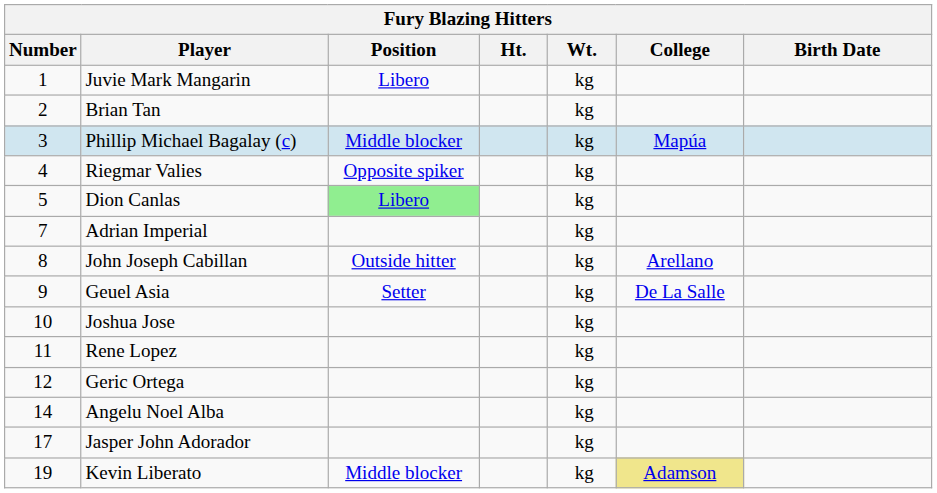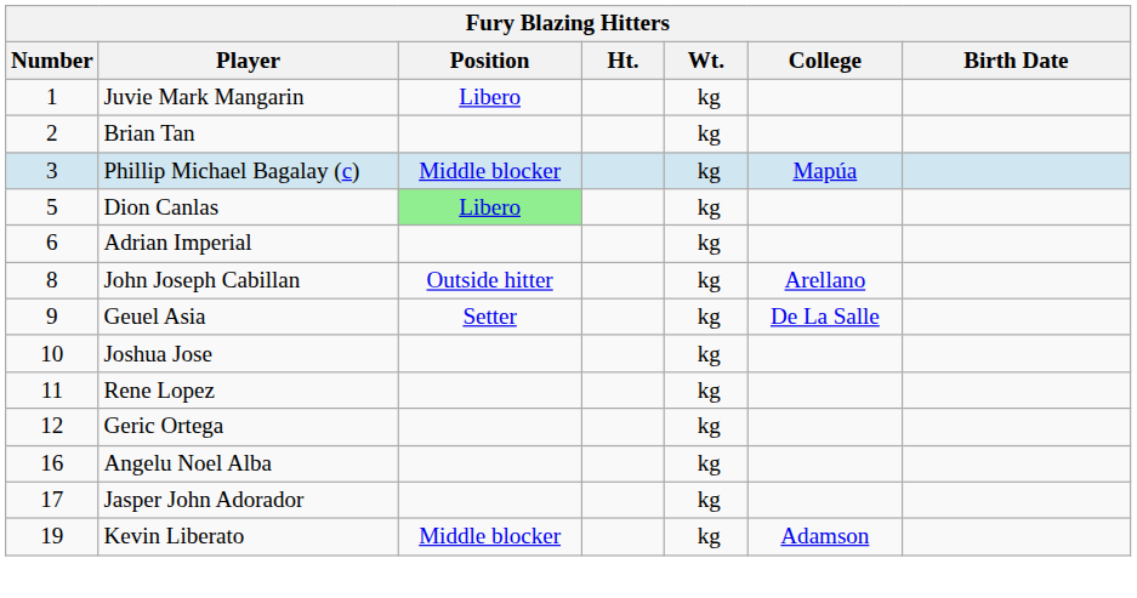 <table class="wikitable sortable" style="text-align:center;">
 <tr>
 <th colspan="7" style="text-align: center"><strong>Fury Blazing Hitters</strong></th>
 </tr>
 <tr>
 <th width=3px>Number</th>
 <th width=200px>Player</th>
 <th width=120px>Position</th>
 <th width=50px>Ht.</th>
 <th width=50px>Wt.</th>
 <th width=100px>College</th>
 <th width=150px>Birth Date</th>
 </tr>
 <tr>
 <td>1</td>
 <td style="text-align: left">Juvie Mark Mangarin</td>
 <td><a href='#'>Libero</a></td>
 <td></td>
 <td> kg</td>
 <td></td>
 <td></td>
 </tr>
 <tr>
 <td>2</td>
 <td style="text-align: left">Brian Tan</td>
 <td></td>
 <td></td>
 <td> kg</td>
 <td></td>
 <td></td>
 </tr>
 <tr bgcolor=#D0E6F>
 <td>3</td>
 <td style="text-align: left">Phillip Michael Bagalay (<a href='#'>c</a>)</td>
 <td><a href='#'>Middle blocker</a></td>
 <td></td>
 <td> kg</td>
 <td><a href='#'>Mapúa</a></td>
 <td></td>
 </tr>
 <tr>
-<td>4</td>
-<td style="text-align: left">Riegmar Valies</td>
-<td><a href='#'>Opposite spiker</a></td>
-<td></td>
-<td> kg</td>
-<td></td>
-<td></td>
-</tr>
-<tr>
 <td>5</td>
 <td style="text-align: left">Dion Canlas</td>
 <td style="background: lightgreen;"><a href='#'>Libero</a></td>
 <td></td>
 <td> kg</td>
 <td></td>
 <td></td>
 </tr>
 <tr>
-<td>7</td>
+<td>6</td>
 <td style="text-align: left">Adrian Imperial</td>
 <td></td>
 <td></td>
 <td> kg</td>
 <td></td>
 <td></td>
 </tr>
 <tr>
 <td>8</td>
 <td style="text-align: left">John Joseph Cabillan</td>
 <td><a href='#'>Outside hitter</a></td>
 <td></td>
 <td> kg</td>
 <td><a href='#'>Arellano</a></td>
 <td></td>
 </tr>
 <tr>
 <td>9</td>
 <td style="text-align: left">Geuel Asia</td>
 <td><a href='#'>Setter</a></td>
 <td></td>
 <td> kg</td>
 <td><a href='#'>De La Salle</a></td>
 <td></td>
 </tr>
 <tr>
 <td>10</td>
 <td style="text-align: left">Joshua Jose</td>
 <td></td>
 <td></td>
 <td> kg</td>
 <td></td>
 <td></td>
 </tr>
 <tr>
 <td>11</td>
 <td style="text-align: left">Rene Lopez</td>
 <td></td>
 <td></td>
 <td> kg</td>
 <td></td>
 <td></td>
 </tr>
 <tr>
 <td>12</td>
 <td style="text-align: left">Geric Ortega</td>
 <td></td>
 <td></td>
 <td> kg</td>
 <td></td>
 <td></td>
 </tr>
 <tr>
-<td>14</td>
+<td>16</td>
 <td style="text-align: left">Angelu Noel Alba</td>
 <td></td>
 <td></td>
 <td> kg</td>
 <td></td>
 <td></td>
 </tr>
 <tr>
 <td>17</td>
 <td style="text-align: left">Jasper John Adorador</td>
 <td></td>
 <td></td>
 <td> kg</td>
 <td></td>
 <td></td>
 </tr>
 <tr>
 <td>19</td>
 <td style="text-align: left">Kevin Liberato</td>
 <td><a href='#'>Middle blocker</a></td>
 <td></td>
 <td> kg</td>
-<td style="background: khaki;"><a href='#'>Adamson</a></td>
+<td><a href='#'>Adamson</a></td>
 <td></td>
 </tr>
 </table>
